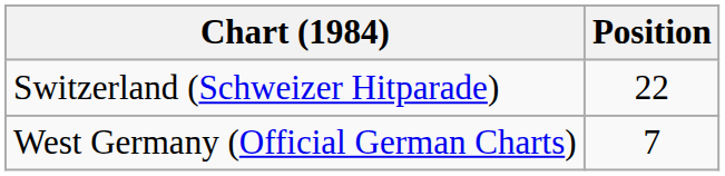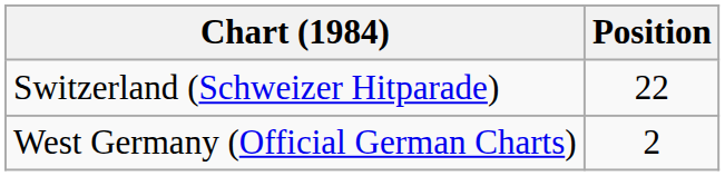 <table class="wikitable sortable">
 <tr>
 <th>Chart (1984)</th>
 <th>Position</th>
 </tr>
 <tr>
 <td>Switzerland (<a href='#'>Schweizer Hitparade</a>)</td>
 <td align="center">22</td>
 </tr>
 <tr>
 <td>West Germany (<a href='#'>Official German Charts</a>)</td>
-<td align="center">7</td>
+<td align="center">2</td>
 </tr>
 </table>
